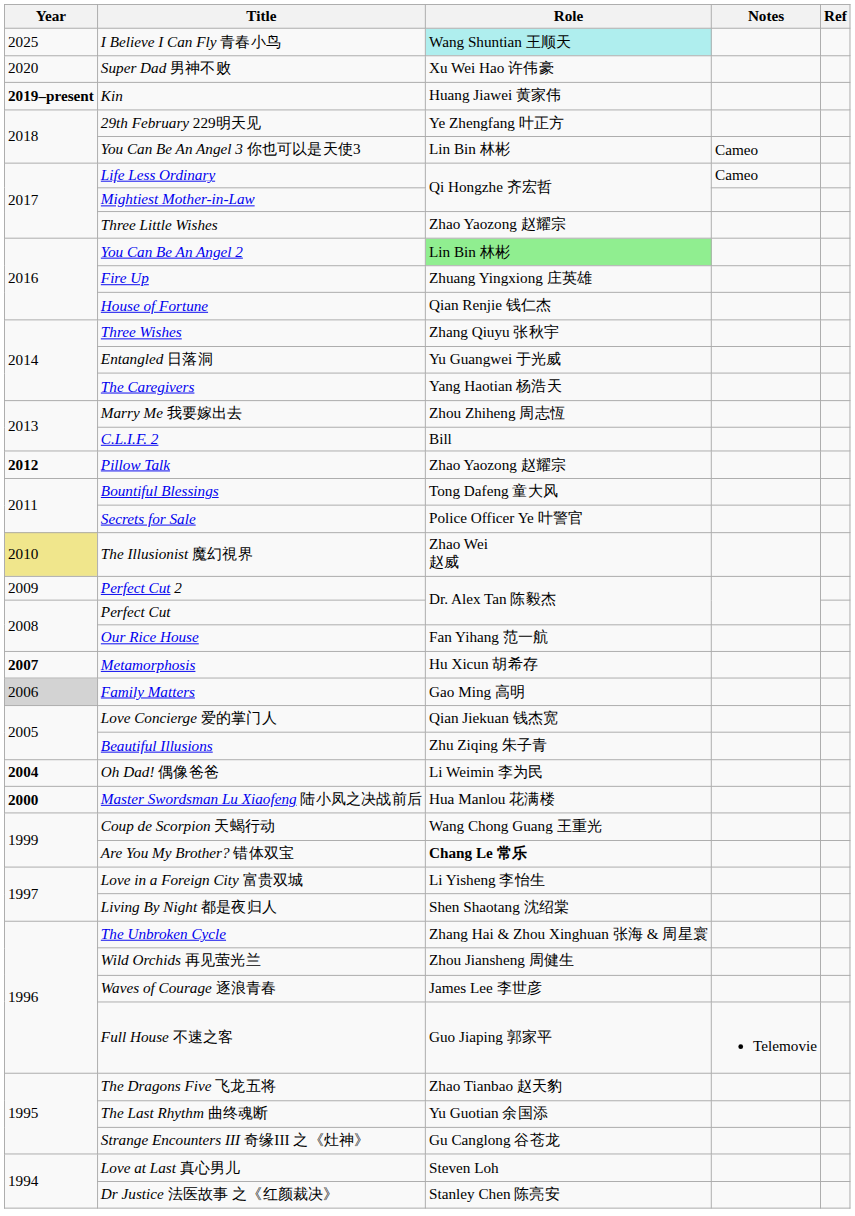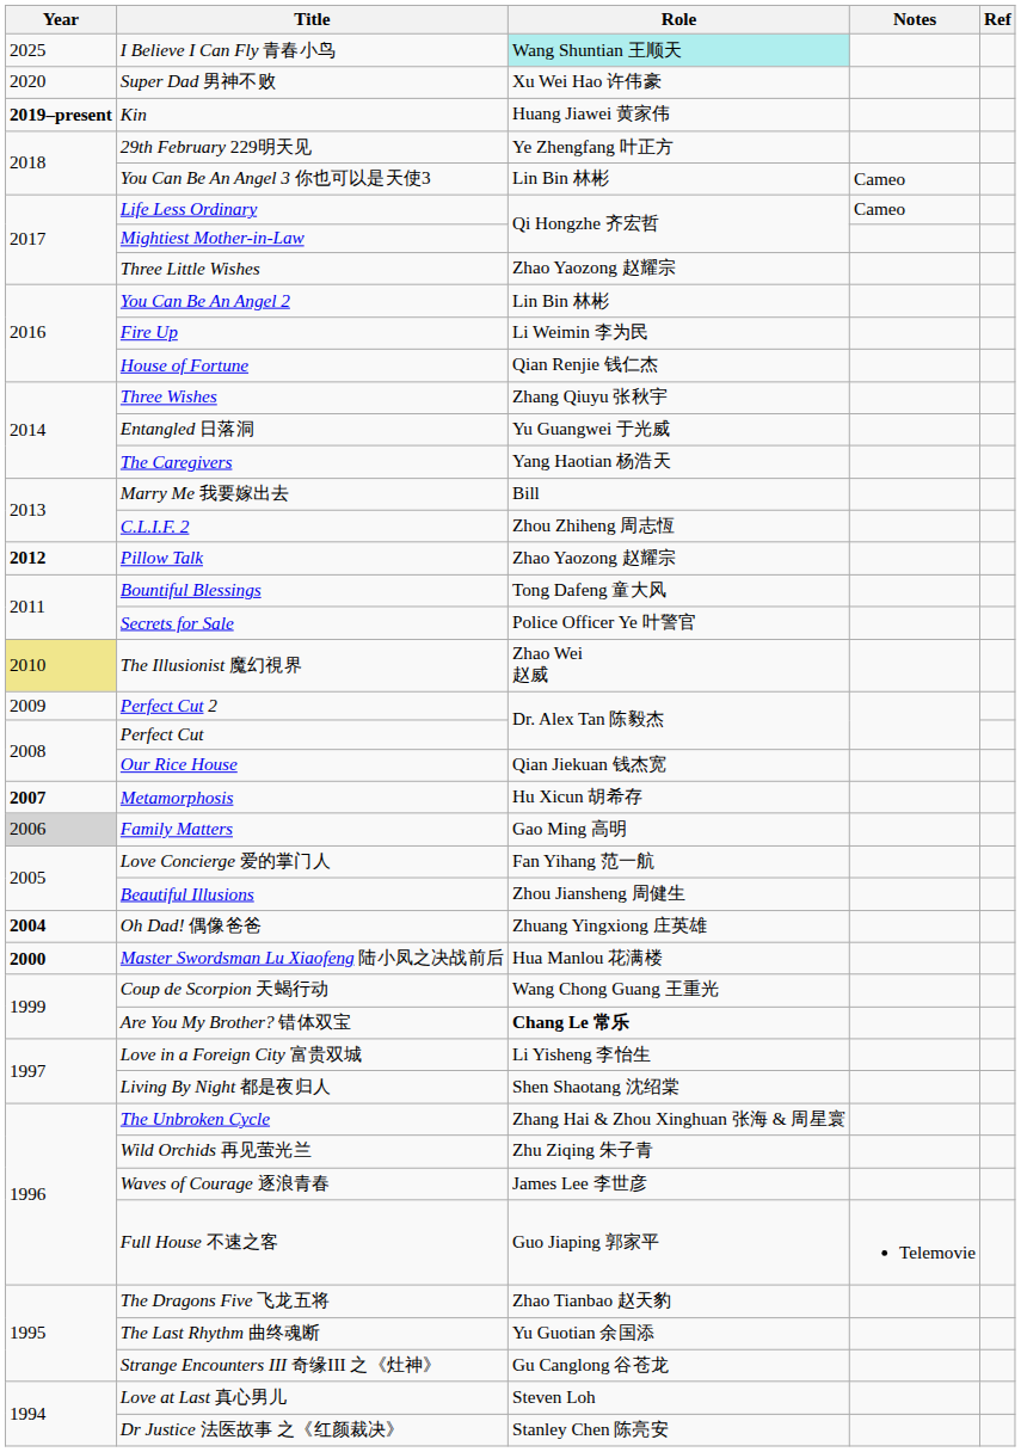 <table class="wikitable sortable">
 <tr>
 <th>Year</th>
 <th>Title</th>
 <th>Role</th>
 <th class="unsortable">Notes</th>
 <th class="unsortable">Ref</th>
 </tr>
 <tr>
 <td>2025</td>
 <td><em>I Believe I Can Fly</em> 青春小鸟</td>
 <td style="background: paleturquoise;">Wang Shuntian 王顺天</td>
 <td></td>
 <td></td>
 </tr>
 <tr>
 <td>2020</td>
 <td><em>Super Dad</em> 男神不败</td>
 <td>Xu Wei Hao 许伟豪</td>
 <td></td>
 <td></td>
 </tr>
 <tr>
 <td><strong>2019–present</strong></td>
 <td><em>Kin</em></td>
 <td>Huang Jiawei 黄家伟</td>
 <td></td>
 <td></td>
 </tr>
 <tr>
 <td rowspan="2">2018</td>
 <td><em>29th February</em> 229明天见</td>
 <td>Ye Zhengfang 叶正方</td>
 <td></td>
 <td></td>
 </tr>
 <tr>
 <td><em>You Can Be An Angel 3</em> 你也可以是天使3</td>
 <td>Lin Bin 林彬</td>
 <td>Cameo</td>
 <td></td>
 </tr>
 <tr>
 <td rowspan="3">2017</td>
 <td><em><a href='#'>Life Less Ordinary</a></em></td>
 <td rowspan="2">Qi Hongzhe 齐宏哲</td>
 <td>Cameo</td>
 <td></td>
 </tr>
 <tr>
 <td><em><a href='#'>Mightiest Mother-in-Law</a></em></td>
 <td></td>
 <td></td>
 </tr>
 <tr>
 <td><em>Three Little Wishes</em></td>
 <td>Zhao Yaozong 赵耀宗</td>
 <td></td>
 <td></td>
 </tr>
 <tr>
 <td rowspan="3">2016</td>
 <td><em><a href='#'>You Can Be An Angel 2</a></em></td>
-<td style="background: lightgreen;">Lin Bin 林彬</td>
+<td>Lin Bin 林彬</td>
 <td></td>
 <td></td>
 </tr>
 <tr>
 <td><em><a href='#'>Fire Up</a></em></td>
-<td>Zhuang Yingxiong 庄英雄</td>
+<td>Li Weimin 李为民</td>
 <td></td>
 <td></td>
 </tr>
 <tr>
 <td><em><a href='#'>House of Fortune</a></em></td>
 <td>Qian Renjie 钱仁杰</td>
 <td></td>
 <td></td>
 </tr>
 <tr>
 <td rowspan="3">2014</td>
 <td><em><a href='#'>Three Wishes</a></em></td>
 <td>Zhang Qiuyu 张秋宇</td>
 <td></td>
 <td></td>
 </tr>
 <tr>
 <td><em>Entangled</em> 日落洞</td>
 <td>Yu Guangwei 于光威</td>
 <td></td>
 <td></td>
 </tr>
 <tr>
 <td><em><a href='#'>The Caregivers</a></em></td>
 <td>Yang Haotian 杨浩天</td>
 <td></td>
 <td></td>
 </tr>
 <tr>
 <td rowspan="2">2013</td>
 <td><em>Marry Me</em> 我要嫁出去</td>
-<td>Zhou Zhiheng 周志恆</td>
+<td>Bill</td>
 <td></td>
 <td></td>
 </tr>
 <tr>
 <td><em><a href='#'>C.L.I.F. 2</a></em></td>
-<td>Bill</td>
+<td>Zhou Zhiheng 周志恆</td>
 <td></td>
 <td></td>
 </tr>
 <tr>
 <td><strong>2012</strong></td>
 <td><em><a href='#'>Pillow Talk</a></em></td>
 <td>Zhao Yaozong 赵耀宗</td>
 <td></td>
 <td></td>
 </tr>
 <tr>
 <td rowspan="2">2011</td>
 <td><em><a href='#'>Bountiful Blessings</a></em></td>
 <td>Tong Dafeng 童大风</td>
 <td></td>
 <td></td>
 </tr>
 <tr>
 <td><em><a href='#'>Secrets for Sale</a></em></td>
 <td>Police Officer Ye 叶警官</td>
 <td></td>
 <td></td>
 </tr>
 <tr>
 <td style="background: khaki;">2010</td>
 <td><em>The Illusionist</em> 魔幻視界</td>
 <td>Zhao Wei <br> 赵威</td>
 <td></td>
 <td></td>
 </tr>
 <tr>
 <td>2009</td>
 <td><em><a href='#'>Perfect Cut</a> 2</em></td>
 <td rowspan="2">Dr. Alex Tan 陈毅杰</td>
 <td rowspan="2"></td>
 <td></td>
 </tr>
 <tr>
 <td rowspan="2">2008</td>
 <td><em>Perfect Cut</em></td>
 <td></td>
 </tr>
 <tr>
 <td><em><a href='#'>Our Rice House</a></em></td>
-<td>Fan Yihang 范一航</td>
+<td>Qian Jiekuan 钱杰宽</td>
 <td></td>
 <td></td>
 </tr>
 <tr>
 <td><strong>2007</strong></td>
 <td><em><a href='#'>Metamorphosis</a></em></td>
 <td>Hu Xicun 胡希存</td>
 <td></td>
 <td></td>
 </tr>
 <tr>
 <td style="background: lightgrey;">2006</td>
 <td><em><a href='#'>Family Matters</a></em></td>
 <td>Gao Ming 高明</td>
 <td></td>
 <td></td>
 </tr>
 <tr>
 <td rowspan="2">2005</td>
 <td><em>Love Concierge</em> 爱的掌门人</td>
-<td>Qian Jiekuan 钱杰宽</td>
+<td>Fan Yihang 范一航</td>
 <td></td>
 <td></td>
 </tr>
 <tr>
 <td><em><a href='#'>Beautiful Illusions</a></em></td>
-<td>Zhu Ziqing 朱子青</td>
+<td>Zhou Jiansheng 周健生</td>
 <td></td>
 <td></td>
 </tr>
 <tr>
 <td><strong>2004</strong></td>
 <td><em>Oh Dad!</em> 偶像爸爸</td>
-<td>Li Weimin 李为民</td>
+<td>Zhuang Yingxiong 庄英雄</td>
 <td></td>
 <td></td>
 </tr>
 <tr>
 <td><strong>2000</strong></td>
 <td><em><a href='#'>Master Swordsman Lu Xiaofeng</a></em> 陆小凤之决战前后</td>
 <td>Hua Manlou 花满楼</td>
 <td></td>
 <td></td>
 </tr>
 <tr>
 <td rowspan="2">1999</td>
 <td><em>Coup de Scorpion</em> 天蝎行动</td>
 <td>Wang Chong Guang 王重光</td>
 <td></td>
 <td></td>
 </tr>
 <tr>
 <td><em>Are You My Brother?</em> 错体双宝</td>
 <td><strong>Chang Le 常乐</strong></td>
 <td></td>
 <td></td>
 </tr>
 <tr>
 <td rowspan="2">1997</td>
 <td><em>Love in a Foreign City</em> 富贵双城</td>
 <td>Li Yisheng 李怡生</td>
 <td></td>
 <td></td>
 </tr>
 <tr>
 <td><em>Living By Night</em> 都是夜归人</td>
 <td>Shen Shaotang 沈绍棠</td>
 <td></td>
 <td></td>
 </tr>
 <tr>
 <td rowspan="4">1996</td>
 <td><em><a href='#'>The Unbroken Cycle</a></em></td>
 <td>Zhang Hai & Zhou Xinghuan 张海 & 周星寰</td>
 <td></td>
 <td></td>
 </tr>
 <tr>
 <td><em>Wild Orchids</em> 再见萤光兰</td>
-<td>Zhou Jiansheng 周健生</td>
+<td>Zhu Ziqing 朱子青</td>
 <td></td>
 <td></td>
 </tr>
 <tr>
 <td><em>Waves of Courage</em> 逐浪青春</td>
 <td>James Lee 李世彦</td>
 <td></td>
 <td></td>
 </tr>
 <tr>
 <td><em>Full House</em> 不速之客</td>
 <td>Guo Jiaping 郭家平</td>
 <td><br><ul><li>Telemovie</li></ul></td>
 <td></td>
 </tr>
 <tr>
 <td rowspan="3">1995</td>
 <td><em>The Dragons Five</em> 飞龙五将</td>
 <td>Zhao Tianbao 赵天豹</td>
 <td></td>
 <td></td>
 </tr>
 <tr>
 <td><em>The Last Rhythm</em> 曲终魂断</td>
 <td>Yu Guotian 余国添</td>
 <td></td>
 <td></td>
 </tr>
 <tr>
 <td><em>Strange Encounters III</em> 奇缘III 之《灶神》</td>
 <td>Gu Canglong 谷苍龙</td>
 <td></td>
 <td></td>
 </tr>
 <tr>
 <td rowspan="2">1994</td>
 <td><em>Love at Last</em> 真心男儿</td>
 <td>Steven Loh</td>
 <td></td>
 <td></td>
 </tr>
 <tr>
 <td><em>Dr Justice</em> 法医故事 之《红颜裁决》</td>
 <td>Stanley Chen 陈亮安</td>
 <td></td>
 <td></td>
 </tr>
 </table>
